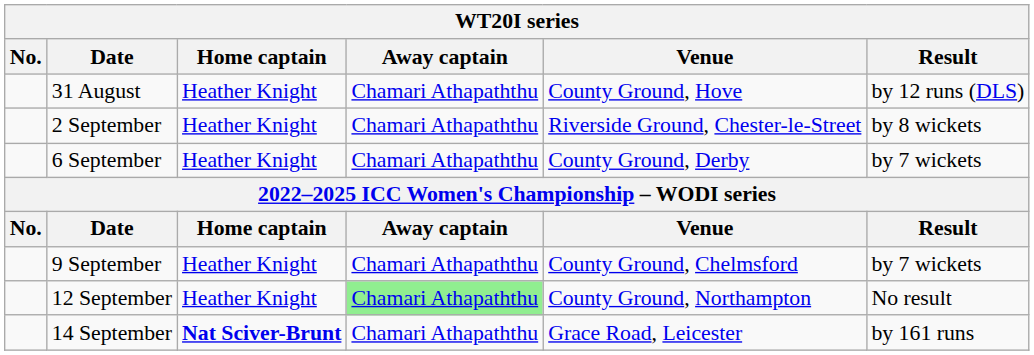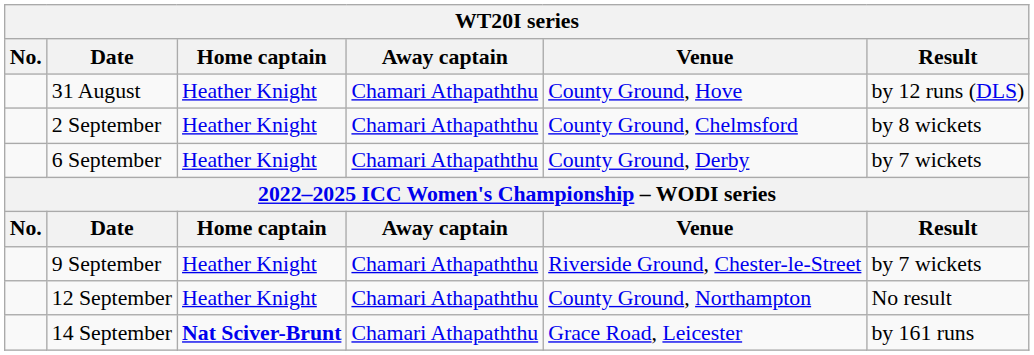 <table class="wikitable">
 <tr>
 <th colspan="9">WT20I series</th>
 </tr>
 <tr>
 <th>No.</th>
 <th>Date</th>
 <th>Home captain</th>
 <th>Away captain</th>
 <th>Venue</th>
 <th>Result</th>
 </tr>
 <tr>
 <td></td>
 <td>31 August</td>
 <td><a href='#'>Heather Knight</a></td>
 <td><a href='#'>Chamari Athapaththu</a></td>
 <td><a href='#'>County Ground</a>, <a href='#'>Hove</a></td>
 <td> by 12 runs (<a href='#'>DLS</a>)</td>
 </tr>
 <tr>
 <td></td>
 <td>2 September</td>
 <td><a href='#'>Heather Knight</a></td>
 <td><a href='#'>Chamari Athapaththu</a></td>
-<td><a href='#'>Riverside Ground</a>, <a href='#'>Chester-le-Street</a></td>
+<td><a href='#'>County Ground</a>, <a href='#'>Chelmsford</a></td>
 <td> by 8 wickets</td>
 </tr>
 <tr>
 <td></td>
 <td>6 September</td>
 <td><a href='#'>Heather Knight</a></td>
 <td><a href='#'>Chamari Athapaththu</a></td>
 <td><a href='#'>County Ground</a>, <a href='#'>Derby</a></td>
 <td> by 7 wickets</td>
 </tr>
 <tr>
 <th colspan="9"><a href='#'>2022–2025 ICC Women's Championship</a> – WODI series</th>
 </tr>
 <tr>
 <th>No.</th>
 <th>Date</th>
 <th>Home captain</th>
 <th>Away captain</th>
 <th>Venue</th>
 <th>Result</th>
 </tr>
 <tr>
 <td></td>
 <td>9 September</td>
 <td><a href='#'>Heather Knight</a></td>
 <td><a href='#'>Chamari Athapaththu</a></td>
-<td><a href='#'>County Ground</a>, <a href='#'>Chelmsford</a></td>
+<td><a href='#'>Riverside Ground</a>, <a href='#'>Chester-le-Street</a></td>
 <td> by 7 wickets</td>
 </tr>
 <tr>
 <td></td>
 <td>12 September</td>
 <td><a href='#'>Heather Knight</a></td>
-<td style="background: lightgreen;"><a href='#'>Chamari Athapaththu</a></td>
+<td><a href='#'>Chamari Athapaththu</a></td>
 <td><a href='#'>County Ground</a>, <a href='#'>Northampton</a></td>
 <td>No result</td>
 </tr>
 <tr>
 <td></td>
 <td>14 September</td>
 <td><strong><a href='#'>Nat Sciver-Brunt</a></strong></td>
 <td><a href='#'>Chamari Athapaththu</a></td>
 <td><a href='#'>Grace Road</a>, <a href='#'>Leicester</a></td>
 <td> by 161 runs</td>
 </tr>
 </table>
